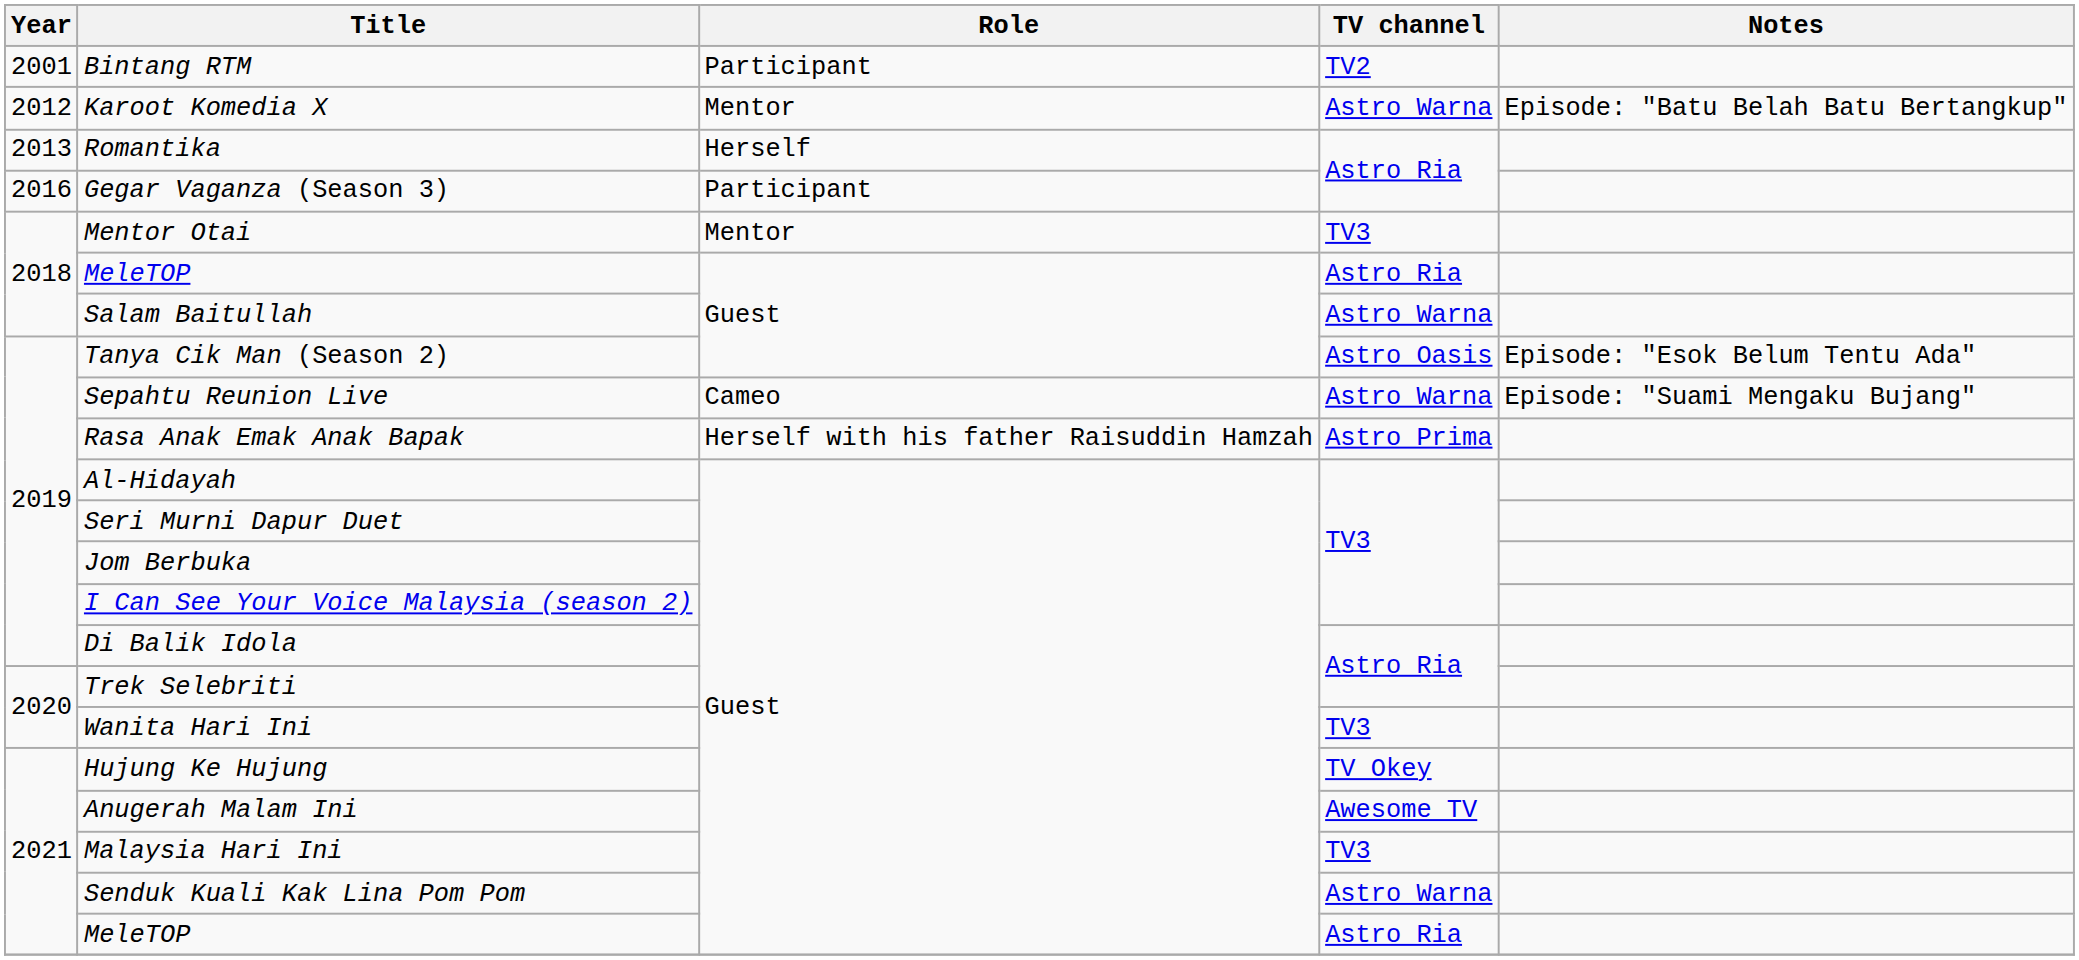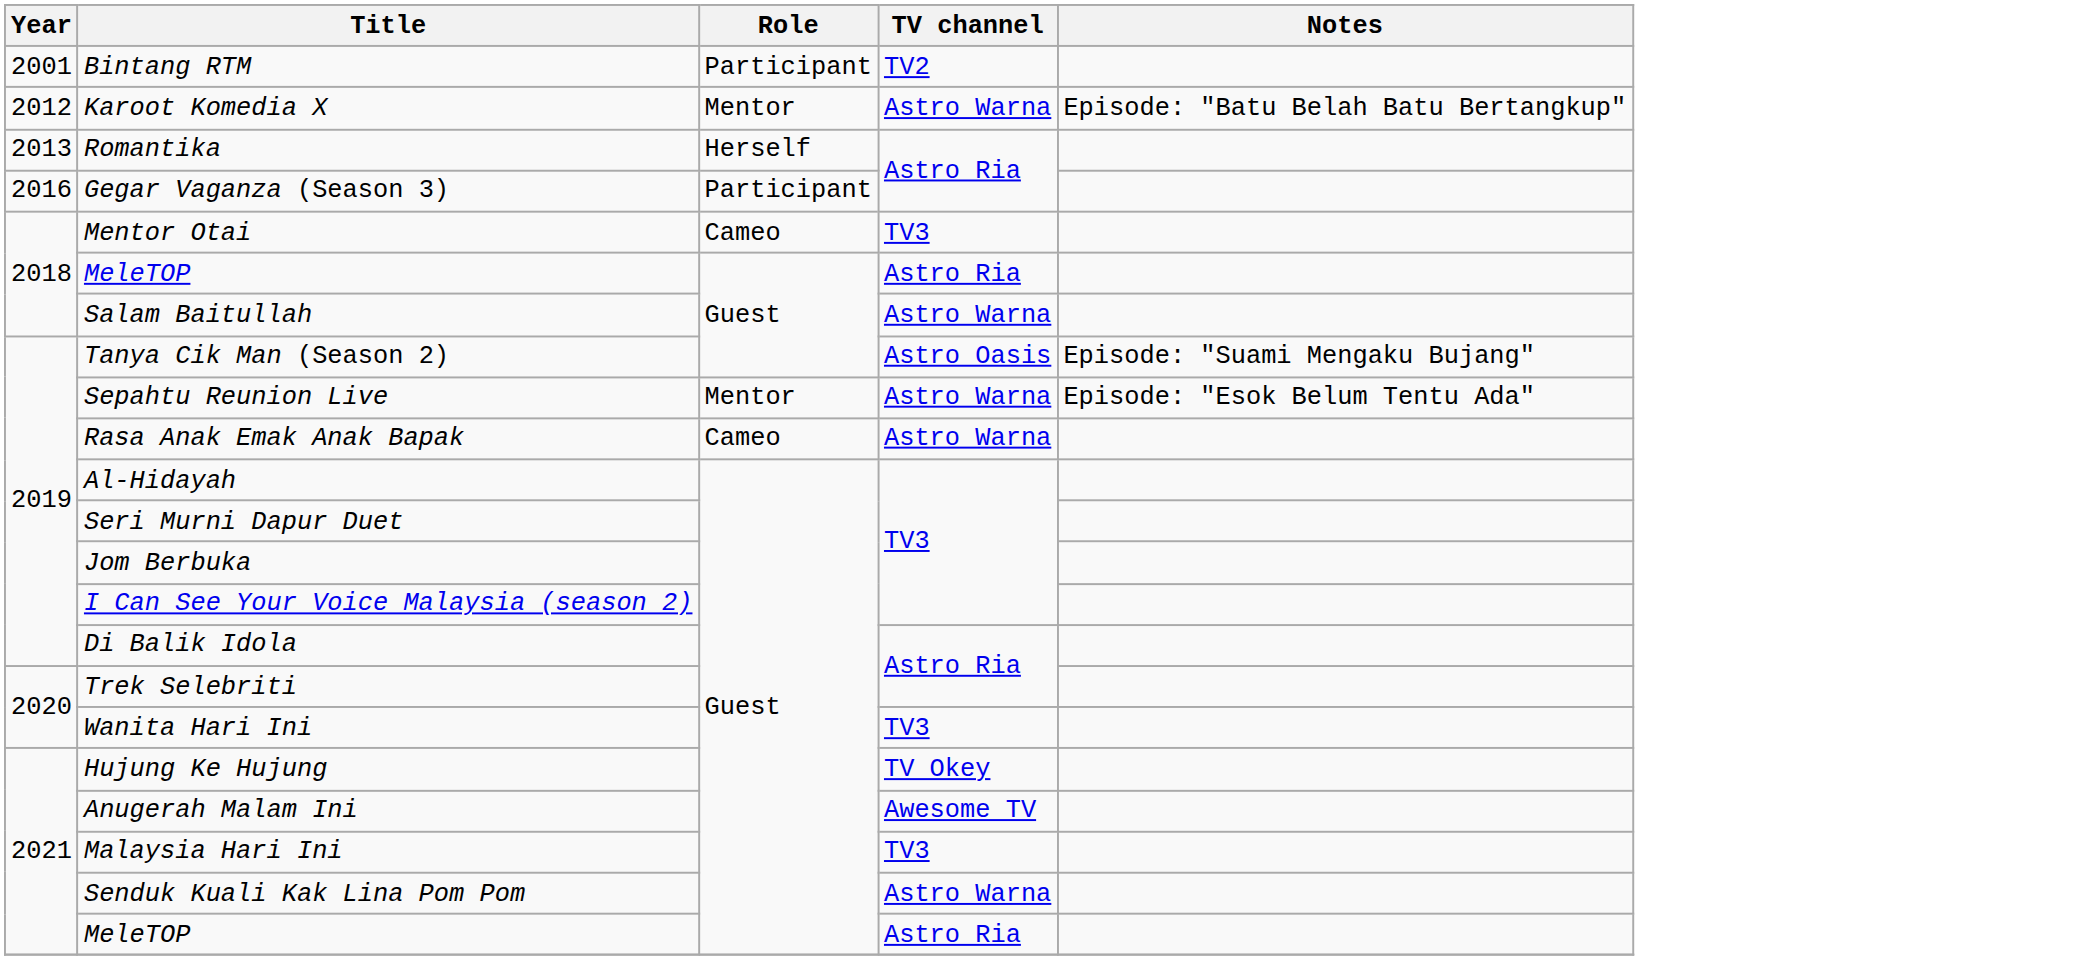 <table class="wikitable">
 <tr>
 <th>Year</th>
 <th>Title</th>
 <th>Role</th>
 <th>TV channel</th>
 <th>Notes</th>
 </tr>
 <tr>
 <td>2001</td>
 <td><em>Bintang RTM</em></td>
 <td>Participant</td>
 <td><a href='#'>TV2</a></td>
 <td></td>
 </tr>
 <tr>
 <td>2012</td>
 <td><em>Karoot Komedia X</em></td>
 <td>Mentor</td>
 <td><a href='#'>Astro Warna</a></td>
 <td>Episode: "Batu Belah Batu Bertangkup"</td>
 </tr>
 <tr>
 <td>2013</td>
 <td><em>Romantika</em></td>
 <td>Herself</td>
 <td rowspan="2"><a href='#'>Astro Ria</a></td>
 <td></td>
 </tr>
 <tr>
 <td>2016</td>
 <td><em>Gegar Vaganza</em> (Season 3)</td>
 <td>Participant</td>
 <td></td>
 </tr>
 <tr>
 <td rowspan="3">2018</td>
 <td><em>Mentor Otai</em></td>
-<td>Mentor</td>
+<td>Cameo</td>
 <td><a href='#'>TV3</a></td>
 <td></td>
 </tr>
 <tr>
 <td><em><a href='#'>MeleTOP</a></em></td>
 <td rowspan="3">Guest</td>
 <td><a href='#'>Astro Ria</a></td>
 <td></td>
 </tr>
 <tr>
 <td><em>Salam Baitullah</em></td>
 <td><a href='#'>Astro Warna</a></td>
 <td></td>
 </tr>
 <tr>
 <td rowspan="8">2019</td>
 <td><em>Tanya Cik Man</em> (Season 2)</td>
 <td><a href='#'>Astro Oasis</a></td>
+<td>Episode: "Suami Mengaku Bujang"</td>
+</tr>
+<tr>
+<td><em>Sepahtu Reunion Live</em></td>
+<td>Mentor</td>
+<td><a href='#'>Astro Warna</a></td>
 <td>Episode: "Esok Belum Tentu Ada"</td>
 </tr>
 <tr>
-<td><em>Sepahtu Reunion Live</em></td>
+<td><em>Rasa Anak Emak Anak Bapak</em></td>
 <td>Cameo</td>
 <td><a href='#'>Astro Warna</a></td>
-<td>Episode: "Suami Mengaku Bujang"</td>
-</tr>
-<tr>
-<td><em>Rasa Anak Emak Anak Bapak</em></td>
-<td>Herself with his father Raisuddin Hamzah</td>
-<td><a href='#'>Astro Prima</a></td>
 <td></td>
 </tr>
 <tr>
 <td><em>Al-Hidayah</em></td>
 <td rowspan="12">Guest</td>
 <td rowspan="4"><a href='#'>TV3</a></td>
 <td></td>
 </tr>
 <tr>
 <td><em>Seri Murni Dapur Duet</em></td>
 <td></td>
 </tr>
 <tr>
 <td><em>Jom Berbuka</em></td>
 <td></td>
 </tr>
 <tr>
 <td><em><a href='#'>I Can See Your Voice Malaysia (season 2)</a></em></td>
 <td></td>
 </tr>
 <tr>
 <td><em>Di Balik Idola</em></td>
 <td rowspan="2"><a href='#'>Astro Ria</a></td>
 <td></td>
 </tr>
 <tr>
 <td rowspan="2">2020</td>
 <td><em>Trek Selebriti</em></td>
 <td></td>
 </tr>
 <tr>
 <td><em>Wanita Hari Ini</em></td>
 <td><a href='#'>TV3</a></td>
 <td></td>
 </tr>
 <tr>
 <td rowspan="5">2021</td>
 <td><em>Hujung Ke Hujung</em></td>
 <td><a href='#'>TV Okey</a></td>
 <td></td>
 </tr>
 <tr>
 <td><em>Anugerah Malam Ini</em></td>
 <td><a href='#'>Awesome TV</a></td>
 <td></td>
 </tr>
 <tr>
 <td><em>Malaysia Hari Ini</em></td>
 <td><a href='#'>TV3</a></td>
 <td></td>
 </tr>
 <tr>
 <td><em>Senduk Kuali Kak Lina Pom Pom</em></td>
 <td><a href='#'>Astro Warna</a></td>
 <td></td>
 </tr>
 <tr>
 <td><em>MeleTOP</em></td>
 <td><a href='#'>Astro Ria</a></td>
 <td></td>
 </tr>
 <tr>
 </tr>
 </table>
